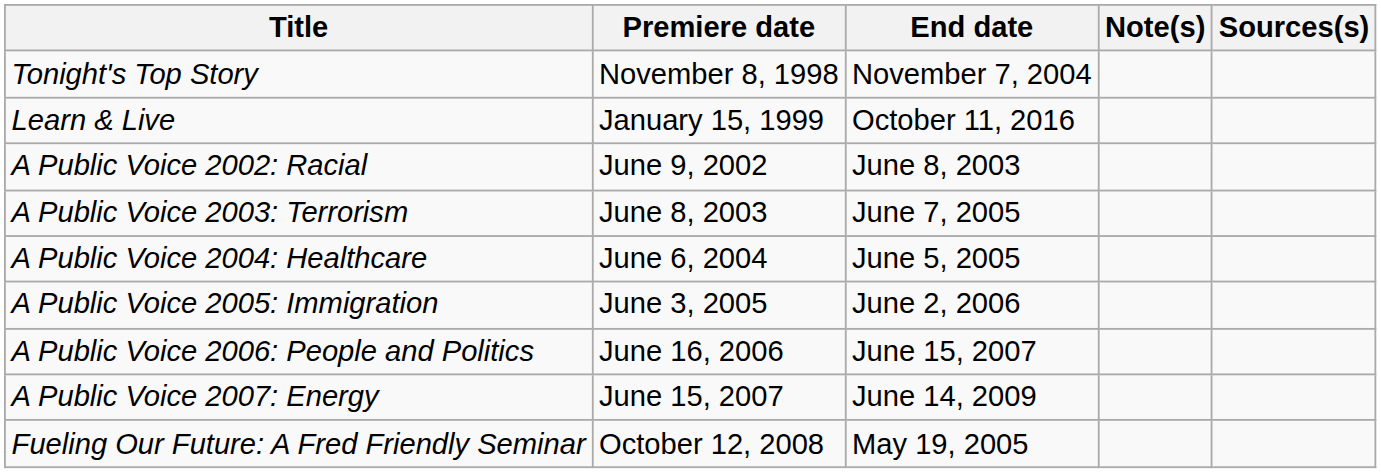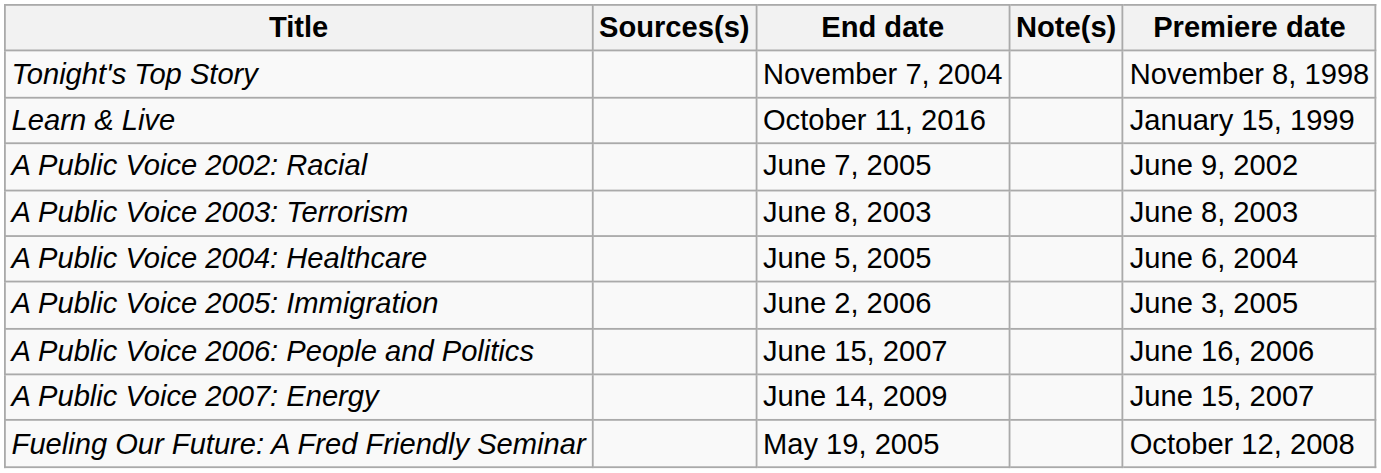 <table class="wikitable sortable">
 <tr>
 <th>Title</th>
-<th>Premiere date</th>
+<th>Sources(s)</th>
 <th>End date</th>
 <th>Note(s)</th>
-<th>Sources(s)</th>
+<th>Premiere date</th>
 </tr>
 <tr>
 <td><em>Tonight's Top Story</em></td>
-<td>November 8, 1998</td>
+<td></td>
 <td>November 7, 2004</td>
 <td></td>
-<td></td>
+<td>November 8, 1998</td>
 </tr>
 <tr>
 <td><em>Learn & Live</em></td>
-<td>January 15, 1999</td>
+<td></td>
 <td>October 11, 2016</td>
 <td></td>
-<td></td>
+<td>January 15, 1999</td>
 </tr>
 <tr>
 <td><em>A Public Voice 2002: Racial</em></td>
+<td></td>
+<td>June 7, 2005</td>
+<td></td>
 <td>June 9, 2002</td>
-<td>June 8, 2003</td>
-<td></td>
-<td></td>
 </tr>
 <tr>
 <td><em>A Public Voice 2003: Terrorism</em></td>
+<td></td>
 <td>June 8, 2003</td>
-<td>June 7, 2005</td>
 <td></td>
-<td></td>
+<td>June 8, 2003</td>
 </tr>
 <tr>
 <td><em>A Public Voice 2004: Healthcare</em></td>
-<td>June 6, 2004</td>
+<td></td>
 <td>June 5, 2005</td>
 <td></td>
-<td></td>
+<td>June 6, 2004</td>
 </tr>
 <tr>
 <td><em>A Public Voice 2005: Immigration</em></td>
-<td>June 3, 2005</td>
+<td></td>
 <td>June 2, 2006</td>
 <td></td>
-<td></td>
+<td>June 3, 2005</td>
 </tr>
 <tr>
 <td><em>A Public Voice 2006: People and Politics</em></td>
-<td>June 16, 2006</td>
+<td></td>
 <td>June 15, 2007</td>
 <td></td>
-<td></td>
+<td>June 16, 2006</td>
 </tr>
 <tr>
 <td><em>A Public Voice 2007: Energy</em></td>
-<td>June 15, 2007</td>
+<td></td>
 <td>June 14, 2009</td>
 <td></td>
-<td></td>
+<td>June 15, 2007</td>
 </tr>
 <tr>
 <td><em>Fueling Our Future: A Fred Friendly Seminar</em></td>
-<td>October 12, 2008</td>
+<td></td>
 <td>May 19, 2005</td>
 <td></td>
-<td></td>
+<td>October 12, 2008</td>
 </tr>
 </table>
